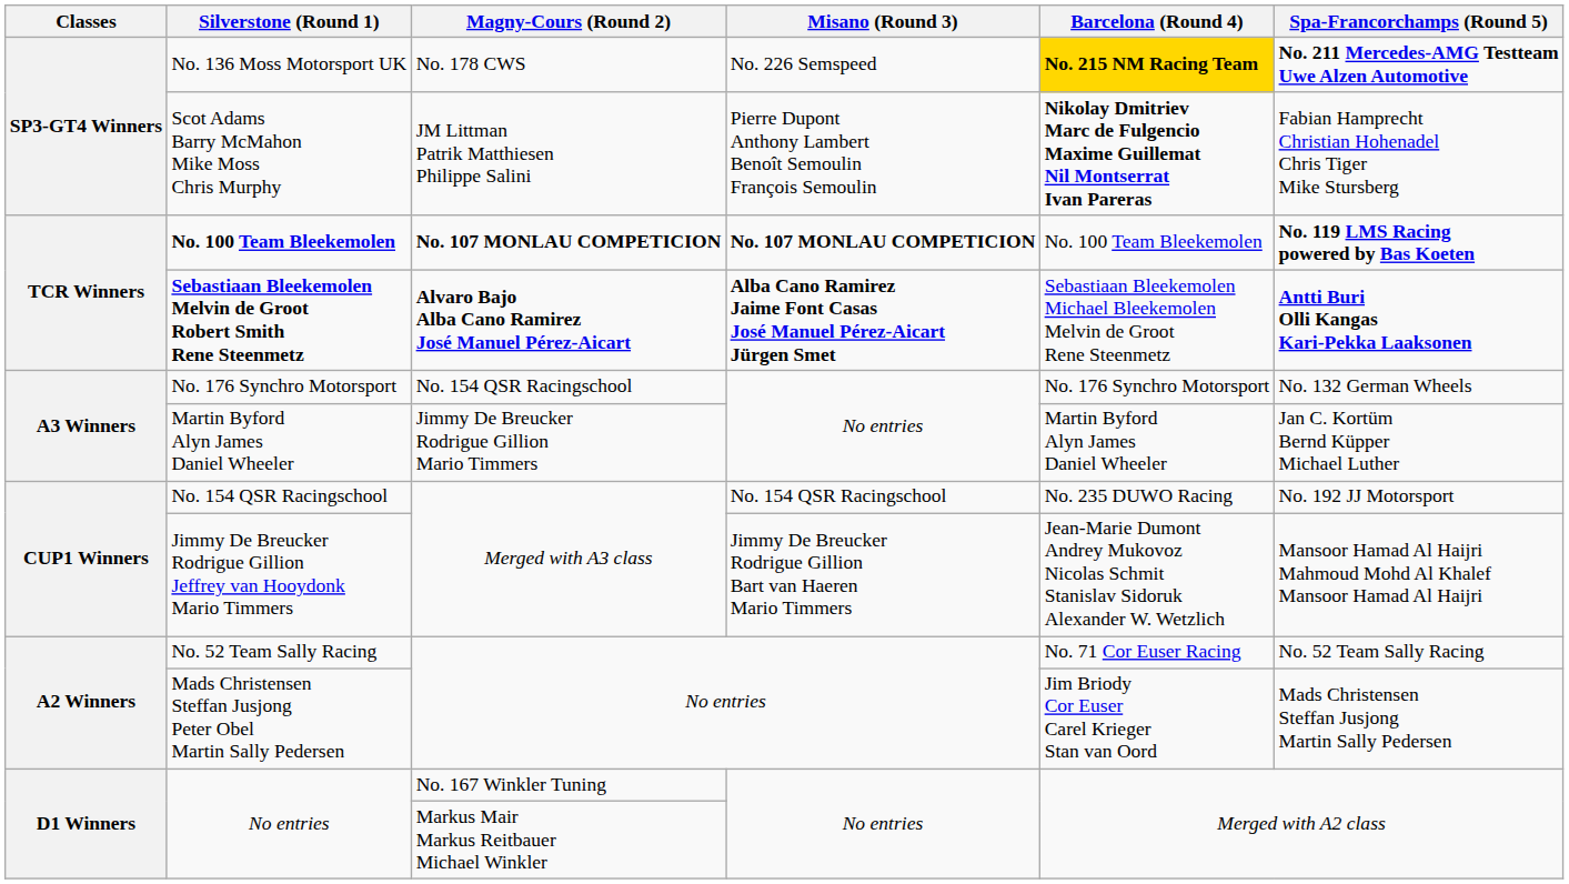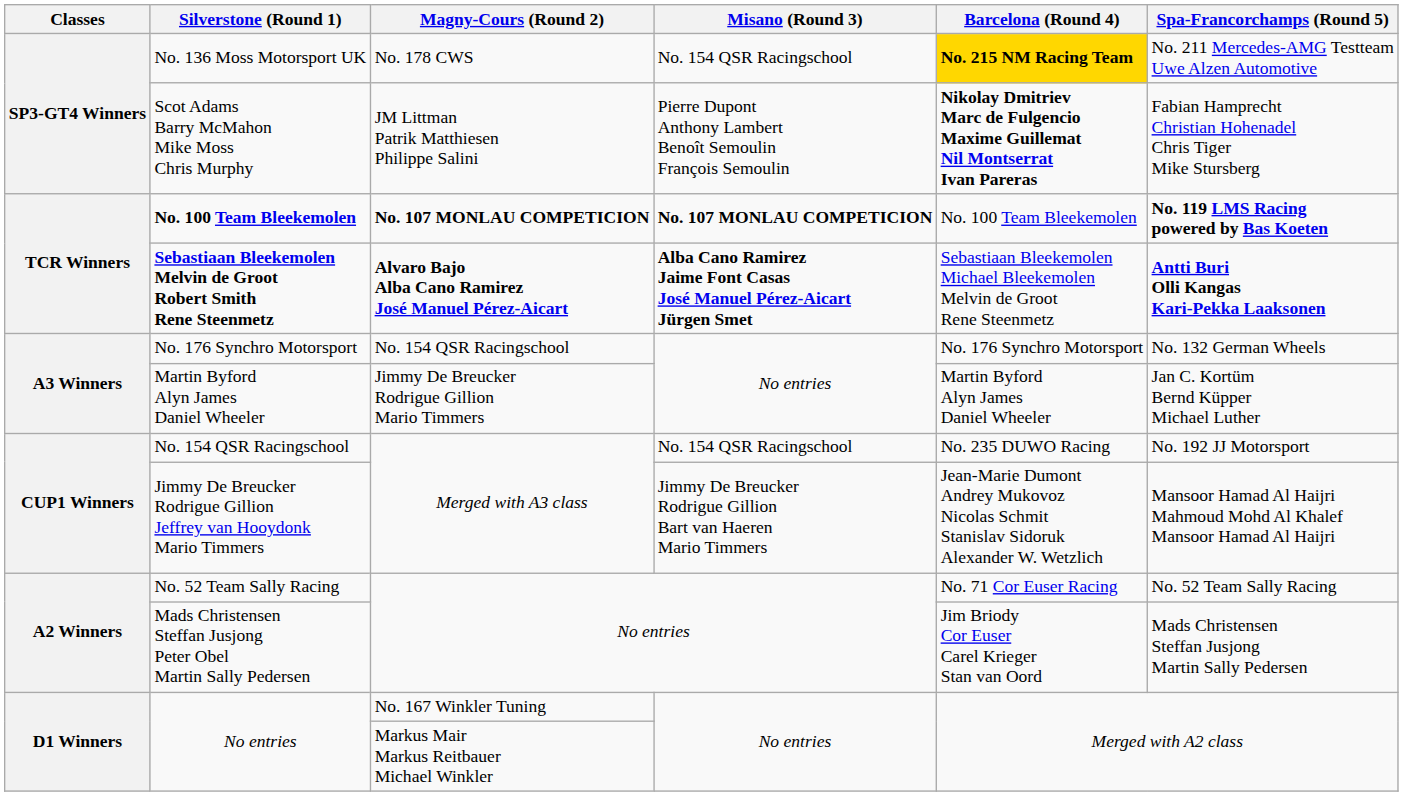 <table class="wikitable" style="font-size: 80%;">
 <tr>
 <th>Classes</th>
 <th> <a href='#'>Silverstone</a> (Round 1)</th>
 <th> <a href='#'>Magny-Cours</a> (Round 2)</th>
 <th> <a href='#'>Misano</a> (Round 3)</th>
 <th> <a href='#'>Barcelona</a> (Round 4)</th>
 <th> <a href='#'>Spa-Francorchamps</a> (Round 5)</th>
 </tr>
 <tr>
 <th rowspan=2>SP3-GT4 Winners</th>
 <td> No. 136 Moss Motorsport UK</td>
 <td> No. 178 CWS</td>
-<td> No. 226 Semspeed</td>
+<td> No. 154 QSR Racingschool</td>
 <td style="background: gold;"> <strong>No. 215 NM Racing Team</strong></td>
-<td><strong> No. 211 <a href='#'>Mercedes-AMG</a> Testteam<br><a href='#'>Uwe Alzen Automotive</a></strong></td>
+<td> No. 211 <a href='#'>Mercedes-AMG</a> Testteam<br><a href='#'>Uwe Alzen Automotive</a></td>
 </tr>
 <tr>
 <td> Scot Adams<br> Barry McMahon<br> Mike Moss<br> Chris Murphy</td>
 <td> JM Littman<br> Patrik Matthiesen<br> Philippe Salini</td>
 <td> Pierre Dupont<br> Anthony Lambert<br> Benoît Semoulin<br> François Semoulin</td>
 <td> <strong>Nikolay Dmitriev<br> Marc de Fulgencio<br> Maxime Guillemat<br> <a href='#'>Nil Montserrat</a><br> Ivan Pareras</strong></td>
 <td> Fabian Hamprecht<br> <a href='#'>Christian Hohenadel</a><br> Chris Tiger<br> Mike Stursberg</td>
 </tr>
 <tr>
 <th rowspan=2>TCR Winners</th>
 <td> <strong>No. 100 <a href='#'>Team Bleekemolen</a></strong></td>
 <td> <strong>No. 107 MONLAU COMPETICION</strong></td>
 <td> <strong>No. 107 MONLAU COMPETICION</strong></td>
 <td> No. 100 <a href='#'>Team Bleekemolen</a></td>
 <td> <strong>No. 119 <a href='#'>LMS Racing</a><br>powered by <a href='#'>Bas Koeten</a></strong></td>
 </tr>
 <tr>
 <td> <strong><a href='#'>Sebastiaan Bleekemolen</a><br> Melvin de Groot<br> Robert Smith<br> Rene Steenmetz</strong></td>
 <td> <strong>Alvaro Bajo<br> Alba Cano Ramirez<br> <a href='#'>José Manuel Pérez-Aicart</a></strong></td>
 <td> <strong>Alba Cano Ramirez<br> Jaime Font Casas<br> <a href='#'>José Manuel Pérez-Aicart</a><br> Jürgen Smet</strong></td>
 <td> <a href='#'>Sebastiaan Bleekemolen</a><br> <a href='#'>Michael Bleekemolen</a><br> Melvin de Groot<br> Rene Steenmetz</td>
 <td> <strong><a href='#'>Antti Buri</a><br> Olli Kangas<br> <a href='#'>Kari-Pekka Laaksonen</a></strong></td>
 </tr>
 <tr>
 <th rowspan=2>A3 Winners</th>
 <td> No. 176 Synchro Motorsport</td>
 <td> No. 154 QSR Racingschool</td>
 <td rowspan="2" align="center"><em>No entries</em></td>
 <td> No. 176 Synchro Motorsport</td>
 <td> No. 132 German Wheels</td>
 </tr>
 <tr>
 <td> Martin Byford<br> Alyn James<br> Daniel Wheeler</td>
 <td> Jimmy De Breucker<br> Rodrigue Gillion<br> Mario Timmers</td>
 <td> Martin Byford<br> Alyn James<br> Daniel Wheeler</td>
 <td> Jan C. Kortüm<br> Bernd Küpper<br> Michael Luther</td>
 </tr>
 <tr>
 <th rowspan=2>CUP1 Winners</th>
 <td> No. 154 QSR Racingschool</td>
 <td rowspan="2" align="center"><em>Merged with A3 class</em></td>
 <td> No. 154 QSR Racingschool</td>
 <td> No. 235 DUWO Racing</td>
 <td> No. 192 JJ Motorsport</td>
 </tr>
 <tr>
 <td> Jimmy De Breucker<br> Rodrigue Gillion<br> <a href='#'>Jeffrey van Hooydonk</a><br> Mario Timmers</td>
 <td> Jimmy De Breucker<br> Rodrigue Gillion<br> Bart van Haeren<br> Mario Timmers</td>
 <td> Jean-Marie Dumont<br> Andrey Mukovoz<br> Nicolas Schmit<br> Stanislav Sidoruk<br> Alexander W. Wetzlich</td>
 <td> Mansoor Hamad Al Haijri<br> Mahmoud Mohd Al Khalef<br> Mansoor Hamad Al Haijri</td>
 </tr>
 <tr>
 <th rowspan=2>A2 Winners</th>
 <td> No. 52 Team Sally Racing</td>
 <td colspan="2" rowspan="2" align="center"><em>No entries</em></td>
 <td> No. 71 <a href='#'>Cor Euser Racing</a></td>
 <td> No. 52 Team Sally Racing</td>
 </tr>
 <tr>
 <td> Mads Christensen<br> Steffan Jusjong<br> Peter Obel<br> Martin Sally Pedersen</td>
 <td> Jim Briody<br> <a href='#'>Cor Euser</a><br> Carel Krieger<br> Stan van Oord</td>
 <td> Mads Christensen<br> Steffan Jusjong<br> Martin Sally Pedersen</td>
 </tr>
 <tr>
 <th rowspan=2>D1 Winners</th>
 <td rowspan="2" align="center"><em>No entries</em></td>
 <td> No. 167 Winkler Tuning</td>
 <td rowspan="2" align="center"><em>No entries</em></td>
 <td colspan="2" rowspan="2" align="center"><em>Merged with A2 class</em></td>
 </tr>
 <tr>
 <td> Markus Mair<br> Markus Reitbauer<br> Michael Winkler</td>
 </tr>
 </table>
